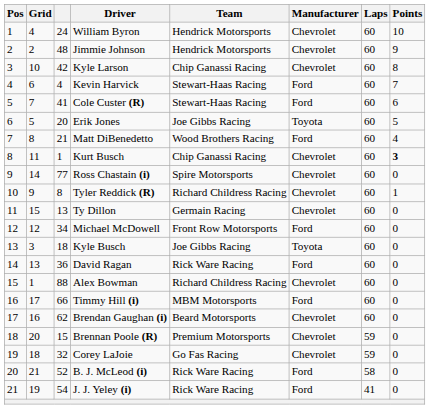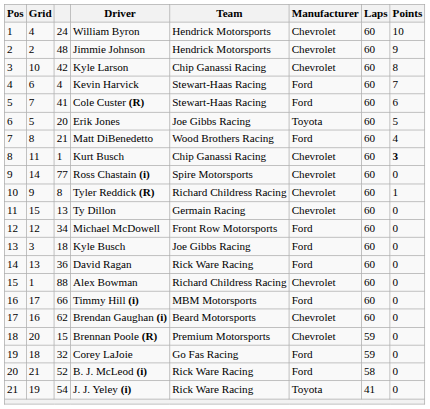 <table class="wikitable" style="font-size:98%">
 <tr>
 <th>Pos</th>
 <th>Grid</th>
 <th></th>
 <th>Driver</th>
 <th>Team</th>
 <th>Manufacturer</th>
 <th>Laps</th>
 <th>Points</th>
 </tr>
 <tr>
 <td>1</td>
 <td>4</td>
 <td>24</td>
 <td>William Byron</td>
 <td>Hendrick Motorsports</td>
 <td>Chevrolet</td>
 <td>60</td>
 <td>10</td>
 </tr>
 <tr>
 <td>2</td>
 <td>2</td>
 <td>48</td>
 <td>Jimmie Johnson</td>
 <td>Hendrick Motorsports</td>
 <td>Chevrolet</td>
 <td>60</td>
 <td>9</td>
 </tr>
 <tr>
 <td>3</td>
 <td>10</td>
 <td>42</td>
 <td>Kyle Larson</td>
 <td>Chip Ganassi Racing</td>
 <td>Chevrolet</td>
 <td>60</td>
 <td>8</td>
 </tr>
 <tr>
 <td>4</td>
 <td>6</td>
 <td>4</td>
 <td>Kevin Harvick</td>
 <td>Stewart-Haas Racing</td>
 <td>Ford</td>
 <td>60</td>
 <td>7</td>
 </tr>
 <tr>
 <td>5</td>
 <td>7</td>
 <td>41</td>
 <td>Cole Custer <strong>(R)</strong></td>
 <td>Stewart-Haas Racing</td>
 <td>Ford</td>
 <td>60</td>
 <td>6</td>
 </tr>
 <tr>
 <td>6</td>
 <td>5</td>
 <td>20</td>
 <td>Erik Jones</td>
 <td>Joe Gibbs Racing</td>
 <td>Toyota</td>
 <td>60</td>
 <td>5</td>
 </tr>
 <tr>
 <td>7</td>
 <td>8</td>
 <td>21</td>
 <td>Matt DiBenedetto</td>
 <td>Wood Brothers Racing</td>
 <td>Ford</td>
 <td>60</td>
 <td>4</td>
 </tr>
 <tr>
 <td>8</td>
 <td>11</td>
 <td>1</td>
 <td>Kurt Busch</td>
 <td>Chip Ganassi Racing</td>
 <td>Chevrolet</td>
 <td>60</td>
 <td><strong>3</strong></td>
 </tr>
 <tr>
 <td>9</td>
 <td>14</td>
 <td>77</td>
 <td>Ross Chastain <strong>(i)</strong></td>
 <td>Spire Motorsports</td>
 <td>Chevrolet</td>
 <td>60</td>
 <td>0</td>
 </tr>
 <tr>
 <td>10</td>
 <td>9</td>
 <td>8</td>
 <td>Tyler Reddick <strong>(R)</strong></td>
 <td>Richard Childress Racing</td>
 <td>Chevrolet</td>
 <td>60</td>
 <td>1</td>
 </tr>
 <tr>
 <td>11</td>
 <td>15</td>
 <td>13</td>
 <td>Ty Dillon</td>
 <td>Germain Racing</td>
 <td>Chevrolet</td>
 <td>60</td>
 <td>0</td>
 </tr>
 <tr>
 <td>12</td>
 <td>12</td>
 <td>34</td>
 <td>Michael McDowell</td>
 <td>Front Row Motorsports</td>
 <td>Ford</td>
 <td>60</td>
 <td>0</td>
 </tr>
 <tr>
 <td>13</td>
 <td>3</td>
 <td>18</td>
 <td>Kyle Busch</td>
 <td>Joe Gibbs Racing</td>
-<td>Toyota</td>
+<td>Ford</td>
 <td>60</td>
 <td>0</td>
 </tr>
 <tr>
 <td>14</td>
 <td>13</td>
 <td>36</td>
 <td>David Ragan</td>
 <td>Rick Ware Racing</td>
 <td>Ford</td>
 <td>60</td>
 <td>0</td>
 </tr>
 <tr>
 <td>15</td>
 <td>1</td>
 <td>88</td>
 <td>Alex Bowman</td>
 <td>Richard Childress Racing</td>
 <td>Chevrolet</td>
 <td>60</td>
 <td>0</td>
 </tr>
 <tr>
 <td>16</td>
 <td>17</td>
 <td>66</td>
 <td>Timmy Hill <strong>(i)</strong></td>
 <td>MBM Motorsports</td>
 <td>Ford</td>
 <td>60</td>
 <td>0</td>
 </tr>
 <tr>
 <td>17</td>
 <td>16</td>
 <td>62</td>
 <td>Brendan Gaughan <strong>(i)</strong></td>
 <td>Beard Motorsports</td>
 <td>Chevrolet</td>
 <td>60</td>
 <td>0</td>
 </tr>
 <tr>
 <td>18</td>
 <td>20</td>
 <td>15</td>
 <td>Brennan Poole <strong>(R)</strong></td>
 <td>Premium Motorsports</td>
 <td>Chevrolet</td>
 <td>59</td>
 <td>0</td>
 </tr>
 <tr>
 <td>19</td>
 <td>18</td>
 <td>32</td>
 <td>Corey LaJoie</td>
 <td>Go Fas Racing</td>
-<td>Chevrolet</td>
+<td>Ford</td>
 <td>59</td>
 <td>0</td>
 </tr>
 <tr>
 <td>20</td>
 <td>21</td>
 <td>52</td>
 <td>B. J. McLeod <strong>(i)</strong></td>
 <td>Rick Ware Racing</td>
 <td>Ford</td>
 <td>58</td>
 <td>0</td>
 </tr>
 <tr>
 <td>21</td>
 <td>19</td>
 <td>54</td>
 <td>J. J. Yeley <strong>(i)</strong></td>
 <td>Rick Ware Racing</td>
-<td>Ford</td>
+<td>Toyota</td>
 <td>41</td>
 <td>0</td>
 </tr>
 <tr>
 <th colspan="8"></th>
 </tr>
 </table>
